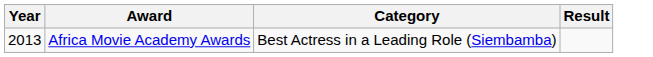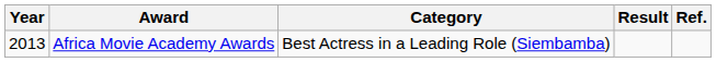 <table class="wikitable">
 <tr>
 <th>Year</th>
 <th>Award</th>
 <th>Category</th>
 <th>Result</th>
+<th>Ref.</th>
 </tr>
 <tr>
 <td>2013</td>
 <td><a href='#'>Africa Movie Academy Awards</a></td>
 <td>Best Actress in a Leading Role (<a href='#'>Siembamba</a>)</td>
 <td></td>
+<td></td>
 </tr>
 </table>
